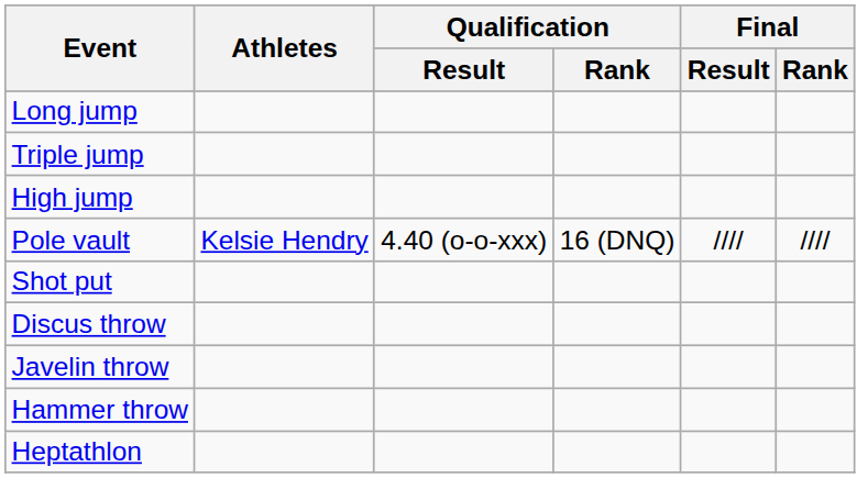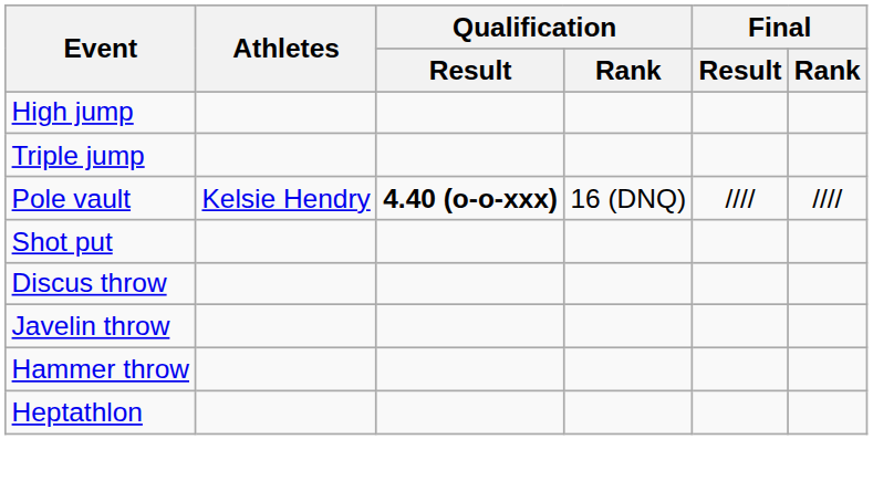 <table class="wikitable" border="1" style="font-size:90%">
 <tr>
 <th rowspan="2">Event</th>
 <th rowspan="2">Athletes</th>
 <th colspan="2">Qualification</th>
 <th colspan="2">Final</th>
 </tr>
 <tr>
 <th>Result</th>
 <th>Rank</th>
 <th>Result</th>
 <th>Rank</th>
 </tr>
 <tr>
-<td><a href='#'>Long jump</a></td>
+<td><a href='#'>High jump</a></td>
 <td></td>
 <td align=center></td>
 <td align=center></td>
 <td align=center></td>
 <td align=center></td>
 </tr>
 <tr>
 <td><a href='#'>Triple jump</a></td>
 <td></td>
 <td align=center></td>
 <td align=center></td>
 <td align=center></td>
 <td align=center></td>
 </tr>
 <tr>
-<td><a href='#'>High jump</a></td>
-<td></td>
-<td align=center></td>
-<td align=center></td>
-<td align=center></td>
-<td align=center></td>
-</tr>
-<tr>
 <td><a href='#'>Pole vault</a></td>
 <td><a href='#'>Kelsie Hendry</a></td>
-<td align=center>4.40 (o-o-xxx)</td>
+<td align=center><strong>4.40 (o-o-xxx)</strong></td>
 <td align=center>16 (DNQ)</td>
 <td align=center>////</td>
 <td align=center>////</td>
 </tr>
 <tr>
 <td><a href='#'>Shot put</a></td>
 <td></td>
 <td align=center></td>
 <td align=center></td>
 <td align=center></td>
 <td align=center></td>
 </tr>
 <tr>
 <td><a href='#'>Discus throw</a></td>
 <td></td>
 <td align=center></td>
 <td align=center></td>
 <td align=center></td>
 <td align=center></td>
 </tr>
 <tr>
 <td><a href='#'>Javelin throw</a></td>
 <td></td>
 <td align=center></td>
 <td align=center></td>
 <td align=center></td>
 <td align=center></td>
 </tr>
 <tr>
 <td><a href='#'>Hammer throw</a></td>
 <td></td>
 <td align=center></td>
 <td align=center></td>
 <td align=center></td>
 <td align=center></td>
 </tr>
 <tr>
 <td><a href='#'>Heptathlon</a></td>
 <td></td>
 <td align=center></td>
 <td align=center></td>
 <td align=center></td>
 <td align=center></td>
 </tr>
 </table>
